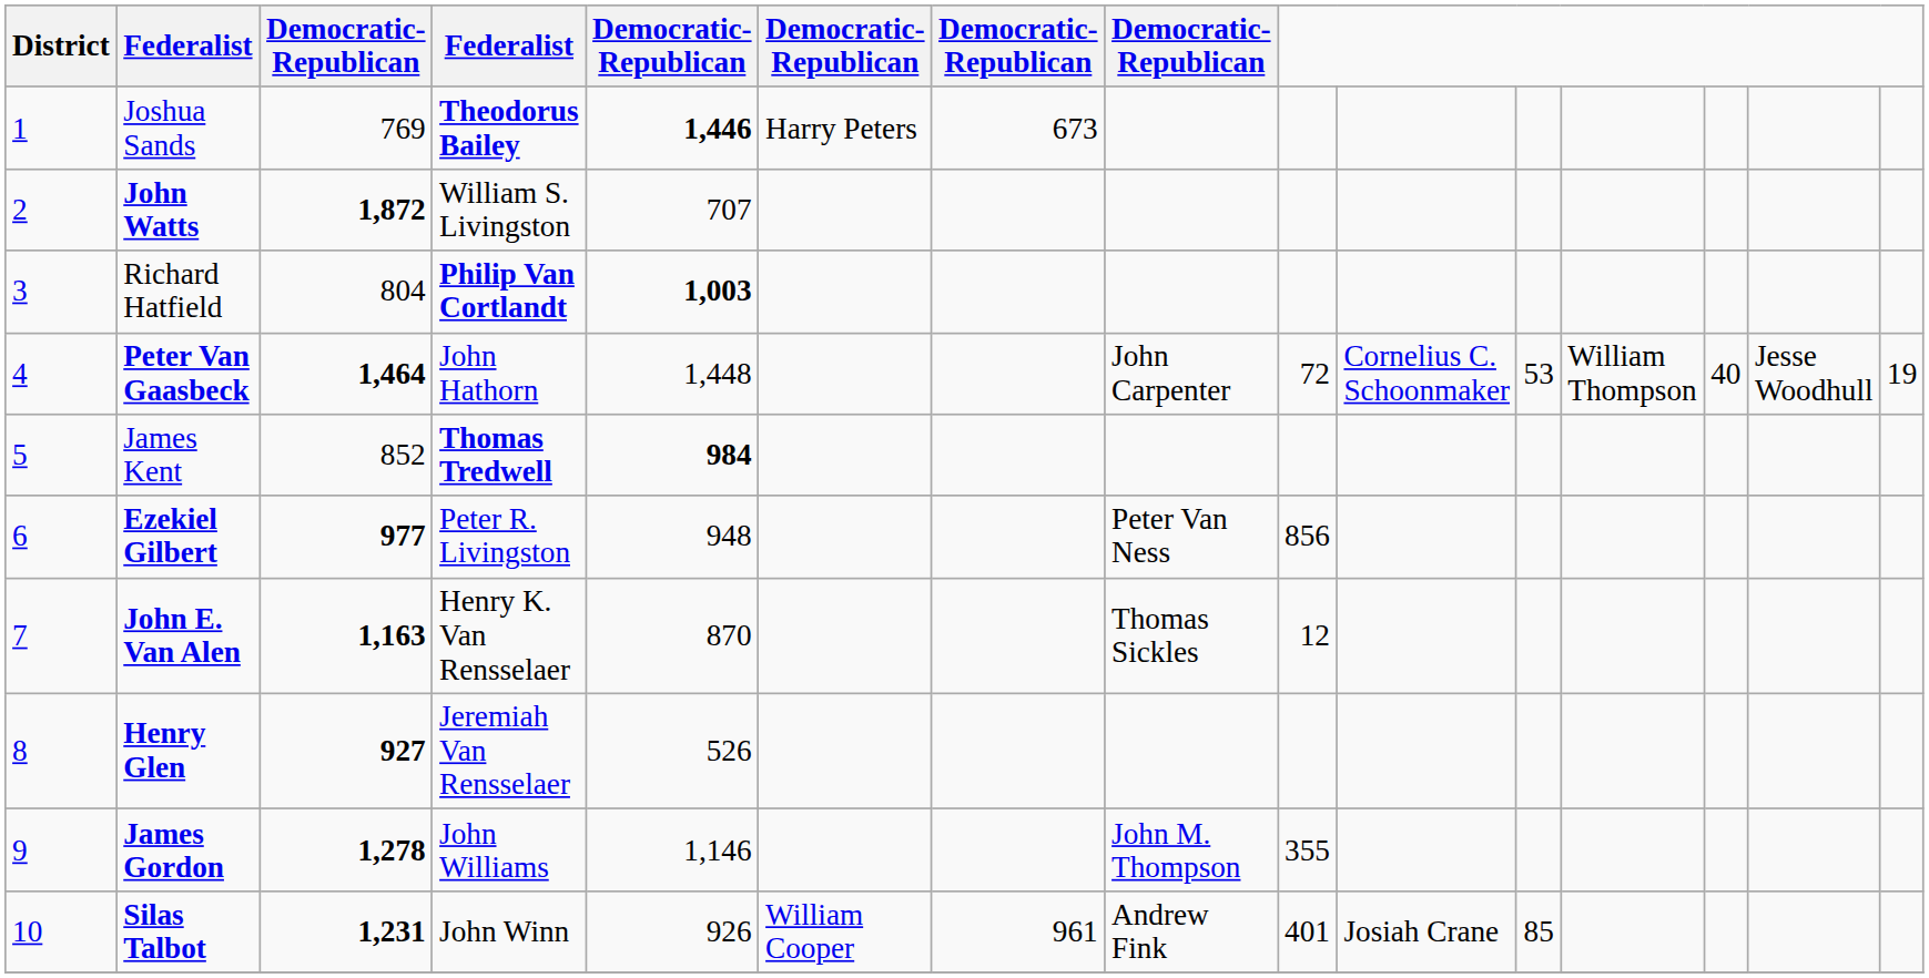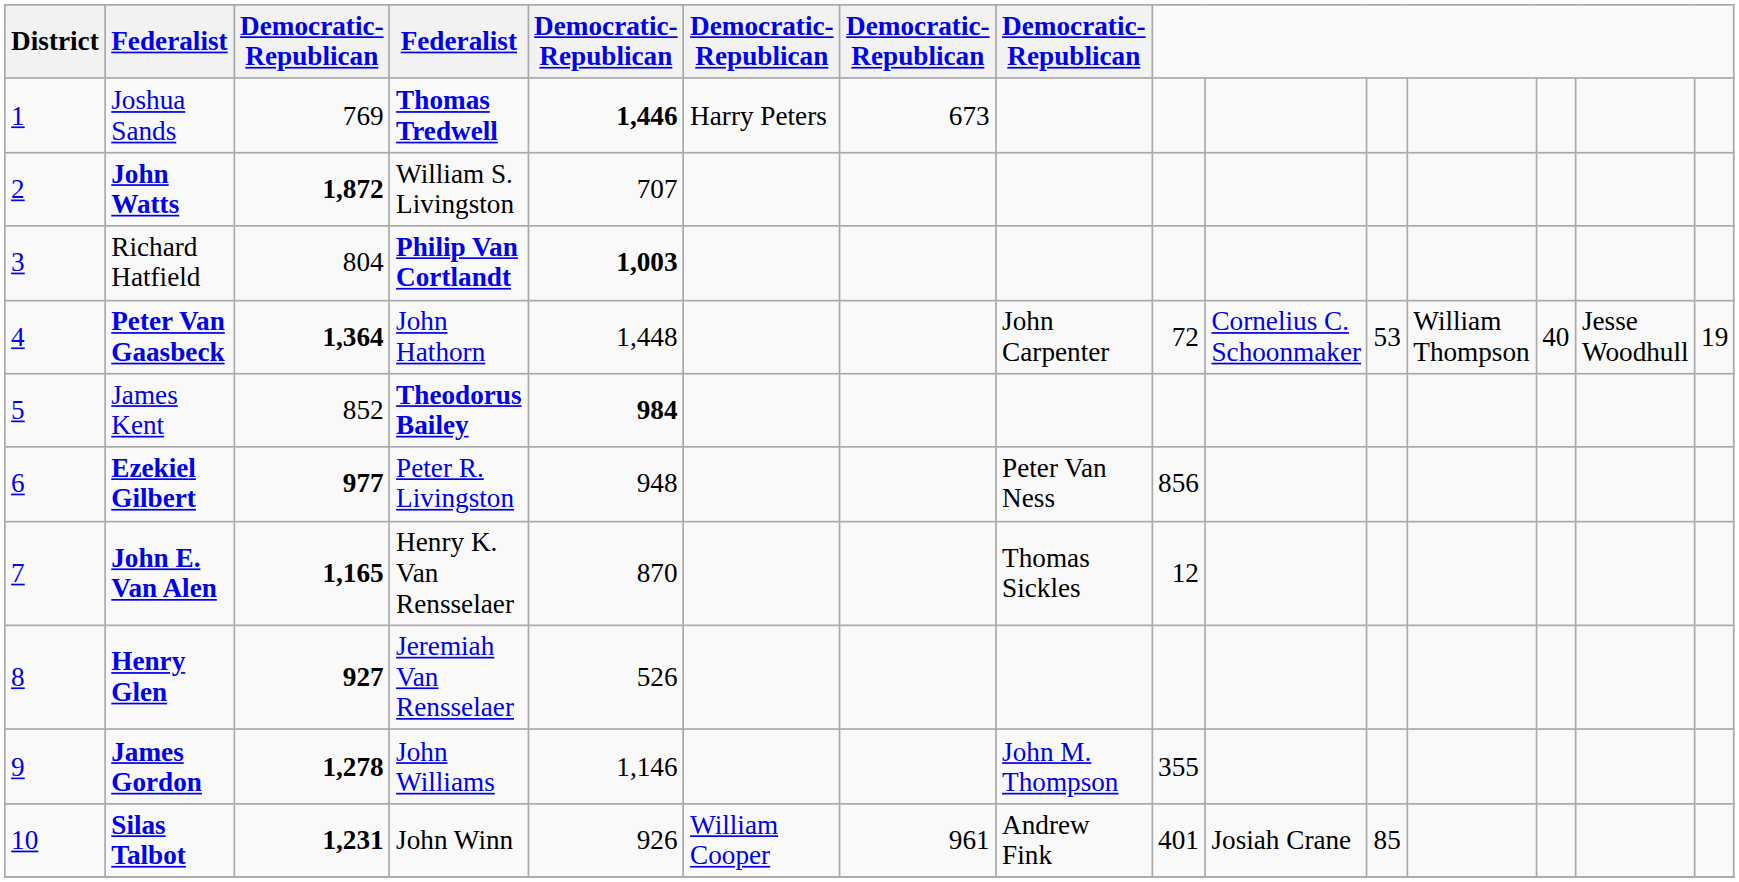 <table class=wikitable>
 <tr bgcolor=lightgrey>
 <th>District</th>
 <th><a href='#'>Federalist</a></th>
 <th><a href='#'>Democratic-Republican</a></th>
 <th><a href='#'>Federalist</a></th>
 <th><a href='#'>Democratic-Republican</a></th>
 <th><a href='#'>Democratic-Republican</a></th>
 <th><a href='#'>Democratic-Republican</a></th>
 <th><a href='#'>Democratic-Republican</a></th>
 </tr>
 <tr>
 <td><a href='#'>1</a></td>
 <td><a href='#'>Joshua Sands</a></td>
 <td align="right">769</td>
-<td><strong><a href='#'>Theodorus Bailey</a></strong></td>
+<td><strong><a href='#'>Thomas Tredwell</a></strong></td>
 <td align="right"><strong>1,446</strong></td>
 <td>Harry Peters</td>
 <td align="right">673</td>
 <td></td>
 <td></td>
 <td></td>
 <td></td>
 <td></td>
 <td></td>
 <td></td>
 <td></td>
 </tr>
 <tr>
 <td><a href='#'>2</a></td>
 <td><strong><a href='#'>John Watts</a></strong></td>
 <td align="right"><strong>1,872</strong></td>
 <td>William S. Livingston</td>
 <td align="right">707</td>
 <td></td>
 <td></td>
 <td></td>
 <td></td>
 <td></td>
 <td></td>
 <td></td>
 <td></td>
 <td></td>
 <td></td>
 </tr>
 <tr>
 <td><a href='#'>3</a></td>
 <td>Richard Hatfield</td>
 <td align="right">804</td>
 <td><strong><a href='#'>Philip Van Cortlandt</a></strong></td>
 <td align="right"><strong>1,003</strong></td>
 <td></td>
 <td></td>
 <td></td>
 <td></td>
 <td></td>
 <td></td>
 <td></td>
 <td></td>
 <td></td>
 <td></td>
 </tr>
 <tr>
 <td><a href='#'>4</a></td>
 <td><strong><a href='#'>Peter Van Gaasbeck</a></strong></td>
-<td align="right"><strong>1,464</strong></td>
+<td align="right"><strong>1,364</strong></td>
 <td><a href='#'>John Hathorn</a></td>
 <td align="right">1,448</td>
 <td></td>
 <td></td>
 <td>John Carpenter</td>
 <td align="right">72</td>
 <td><a href='#'>Cornelius C. Schoonmaker</a></td>
 <td align="right">53</td>
 <td>William Thompson</td>
 <td align="right">40</td>
 <td>Jesse Woodhull</td>
 <td align="right">19</td>
 </tr>
 <tr>
 <td><a href='#'>5</a></td>
 <td><a href='#'>James Kent</a></td>
 <td align="right">852</td>
-<td><strong><a href='#'>Thomas Tredwell</a></strong></td>
+<td><strong><a href='#'>Theodorus Bailey</a></strong></td>
 <td align="right"><strong>984</strong></td>
 <td></td>
 <td></td>
 <td></td>
 <td></td>
 <td></td>
 <td></td>
 <td></td>
 <td></td>
 <td></td>
 <td></td>
 </tr>
 <tr>
 <td><a href='#'>6</a></td>
 <td><strong><a href='#'>Ezekiel Gilbert</a></strong></td>
 <td align="right"><strong>977</strong></td>
 <td><a href='#'>Peter R. Livingston</a></td>
 <td align="right">948</td>
 <td></td>
 <td></td>
 <td>Peter Van Ness</td>
 <td align="right">856</td>
 <td></td>
 <td></td>
 <td></td>
 <td></td>
 <td></td>
 <td></td>
 </tr>
 <tr>
 <td><a href='#'>7</a></td>
 <td><strong><a href='#'>John E. Van Alen</a></strong></td>
-<td align="right"><strong>1,163</strong></td>
+<td align="right"><strong>1,165</strong></td>
 <td>Henry K. Van Rensselaer</td>
 <td align="right">870</td>
 <td></td>
 <td></td>
 <td>Thomas Sickles</td>
 <td align="right">12</td>
 <td></td>
 <td></td>
 <td></td>
 <td></td>
 <td></td>
 <td></td>
 </tr>
 <tr>
 <td><a href='#'>8</a></td>
 <td><strong><a href='#'>Henry Glen</a></strong></td>
 <td align="right"><strong>927</strong></td>
 <td><a href='#'>Jeremiah Van Rensselaer</a></td>
 <td align="right">526</td>
 <td></td>
 <td></td>
 <td></td>
 <td></td>
 <td></td>
 <td></td>
 <td></td>
 <td></td>
 <td></td>
 <td></td>
 </tr>
 <tr>
 <td><a href='#'>9</a></td>
 <td><strong><a href='#'>James Gordon</a></strong></td>
 <td align="right"><strong>1,278</strong></td>
 <td><a href='#'>John Williams</a></td>
 <td align="right">1,146</td>
 <td></td>
 <td></td>
 <td><a href='#'>John M. Thompson</a></td>
 <td align="right">355</td>
 <td></td>
 <td></td>
 <td></td>
 <td></td>
 <td></td>
 <td></td>
 </tr>
 <tr>
 <td><a href='#'>10</a></td>
 <td><strong><a href='#'>Silas Talbot</a></strong></td>
 <td align="right"><strong>1,231</strong></td>
 <td>John Winn</td>
 <td align="right">926</td>
 <td><a href='#'>William Cooper</a></td>
 <td align="right">961</td>
 <td>Andrew Fink</td>
 <td align="right">401</td>
 <td>Josiah Crane</td>
 <td align="right">85</td>
 <td></td>
 <td></td>
 <td></td>
 <td></td>
 </tr>
 <tr>
 </tr>
 </table>
